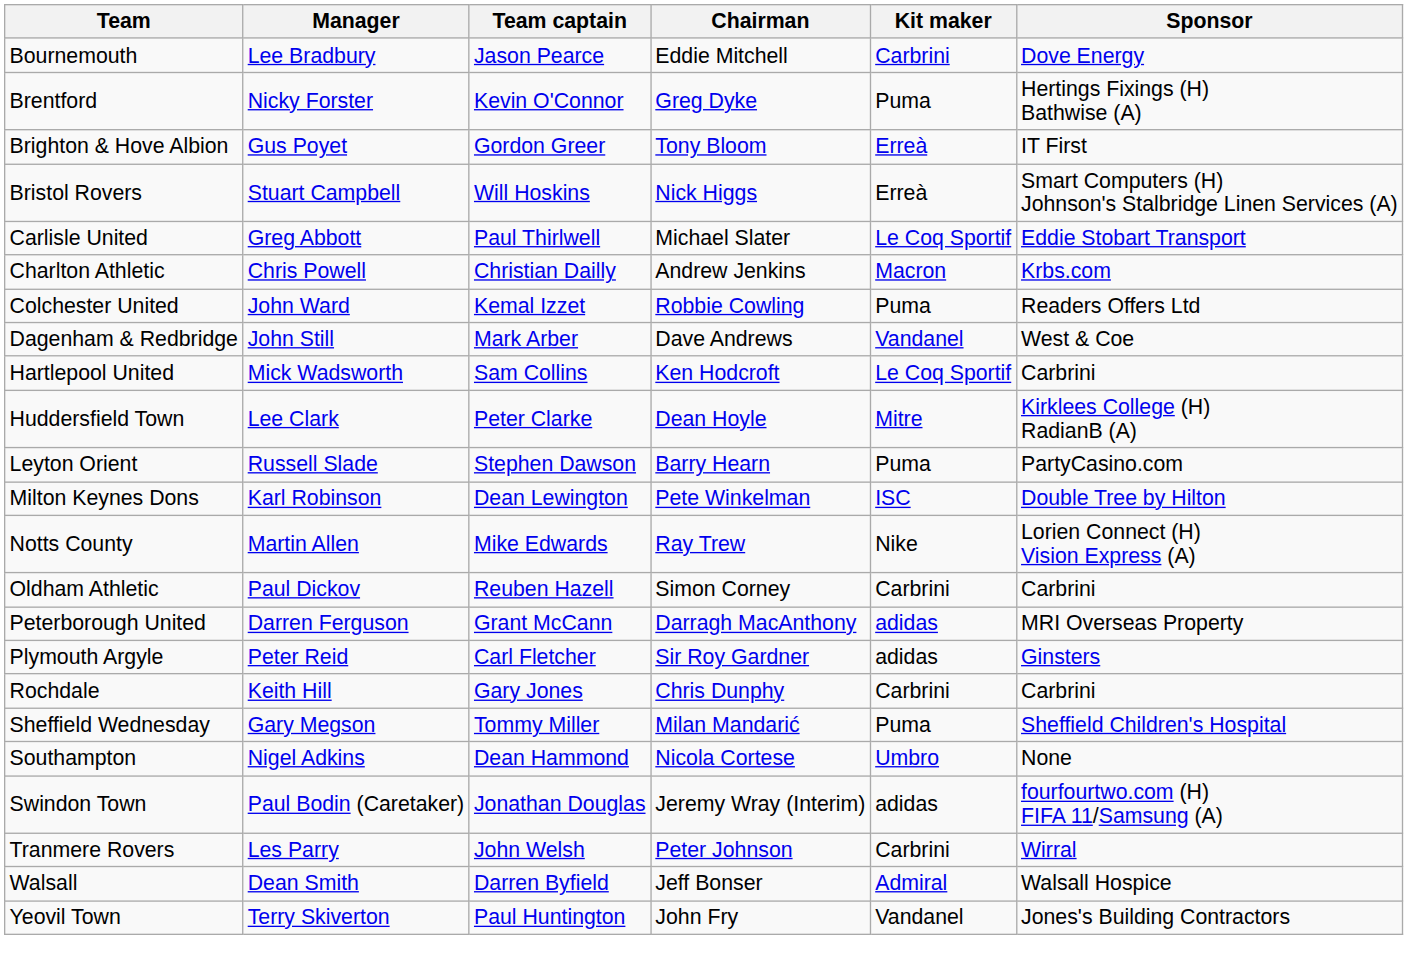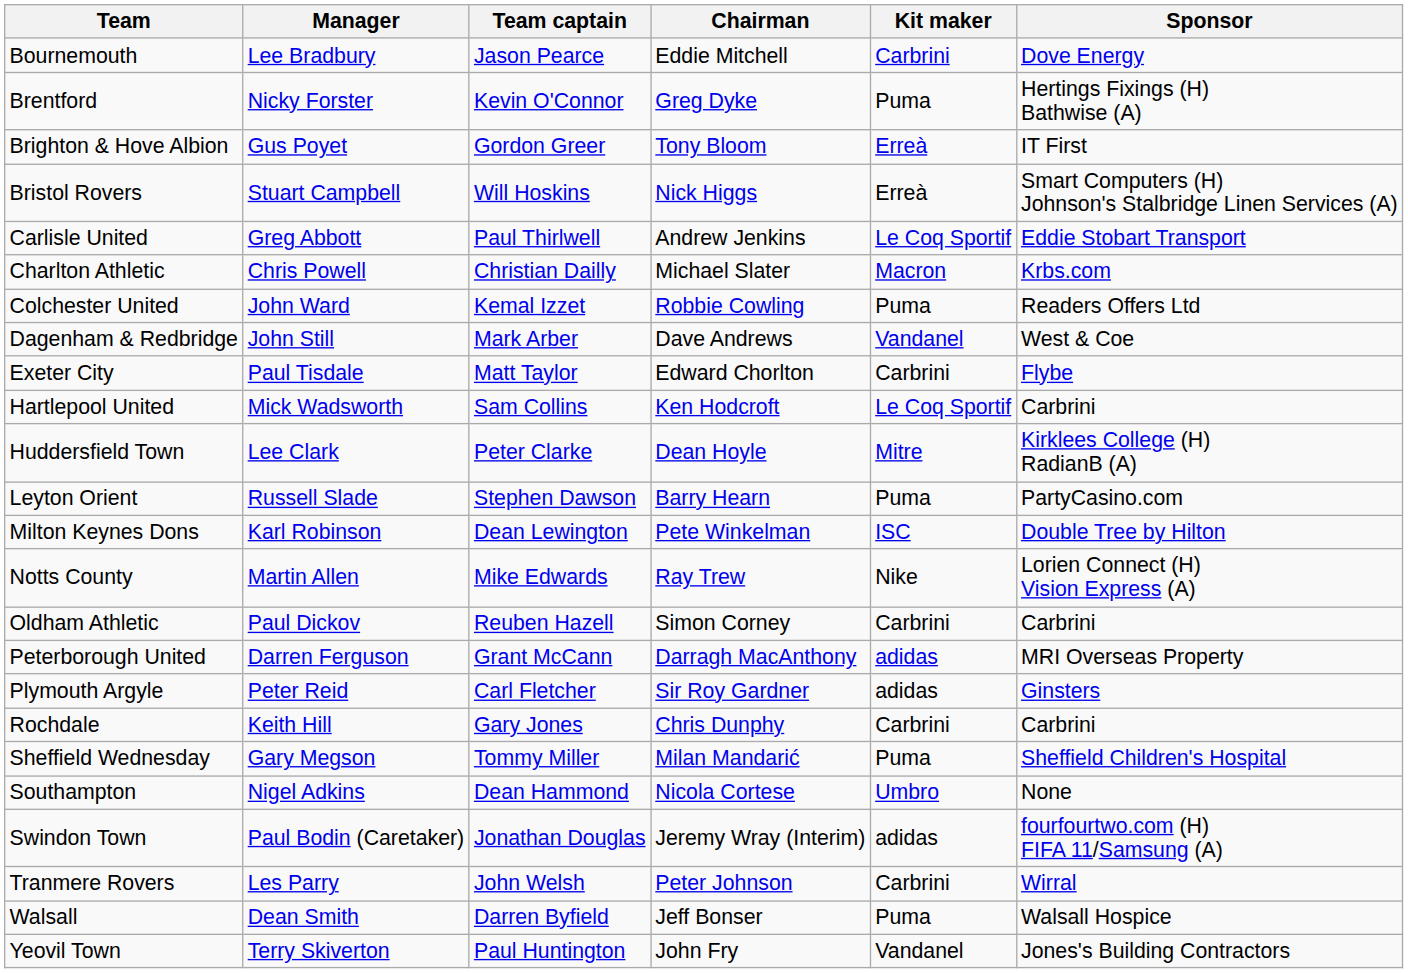 <table class="wikitable">
 <tr>
 <th>Team</th>
 <th>Manager</th>
 <th>Team captain</th>
 <th>Chairman</th>
 <th>Kit maker</th>
 <th>Sponsor</th>
 </tr>
 <tr>
 <td>Bournemouth</td>
 <td> <a href='#'>Lee Bradbury</a></td>
 <td> <a href='#'>Jason Pearce</a></td>
 <td> Eddie Mitchell</td>
 <td><a href='#'>Carbrini</a></td>
 <td><a href='#'>Dove Energy</a></td>
 </tr>
 <tr>
 <td>Brentford</td>
 <td> <a href='#'>Nicky Forster</a></td>
 <td> <a href='#'>Kevin O'Connor</a></td>
 <td> <a href='#'>Greg Dyke</a></td>
 <td>Puma</td>
 <td>Hertings Fixings (H)<br>Bathwise (A)</td>
 </tr>
 <tr>
 <td>Brighton & Hove Albion</td>
 <td> <a href='#'>Gus Poyet</a></td>
 <td> <a href='#'>Gordon Greer</a></td>
 <td> <a href='#'>Tony Bloom</a></td>
 <td><a href='#'>Erreà</a></td>
 <td>IT First</td>
 </tr>
 <tr>
 <td>Bristol Rovers</td>
 <td> <a href='#'>Stuart Campbell</a></td>
 <td> <a href='#'>Will Hoskins</a></td>
 <td> <a href='#'>Nick Higgs</a></td>
 <td>Erreà</td>
 <td>Smart Computers (H)<br>Johnson's Stalbridge Linen Services (A)</td>
 </tr>
 <tr>
 <td>Carlisle United</td>
 <td> <a href='#'>Greg Abbott</a></td>
 <td> <a href='#'>Paul Thirlwell</a></td>
-<td> Michael Slater</td>
+<td> Andrew Jenkins</td>
 <td><a href='#'>Le Coq Sportif</a></td>
 <td><a href='#'>Eddie Stobart Transport</a></td>
 </tr>
 <tr>
 <td>Charlton Athletic</td>
 <td> <a href='#'>Chris Powell</a></td>
 <td> <a href='#'>Christian Dailly</a></td>
-<td> Andrew Jenkins</td>
+<td> Michael Slater</td>
 <td><a href='#'>Macron</a></td>
 <td><a href='#'>Krbs.com</a></td>
 </tr>
 <tr>
 <td>Colchester United</td>
 <td> <a href='#'>John Ward</a></td>
 <td> <a href='#'>Kemal Izzet</a></td>
 <td> <a href='#'>Robbie Cowling</a></td>
 <td>Puma</td>
 <td>Readers Offers Ltd</td>
 </tr>
 <tr>
 <td>Dagenham & Redbridge</td>
 <td> <a href='#'>John Still</a></td>
 <td> <a href='#'>Mark Arber</a></td>
 <td> Dave Andrews</td>
 <td><a href='#'>Vandanel</a></td>
 <td>West & Coe</td>
+</tr>
+<tr>
+<td>Exeter City</td>
+<td> <a href='#'>Paul Tisdale</a></td>
+<td> <a href='#'>Matt Taylor</a></td>
+<td> Edward Chorlton</td>
+<td>Carbrini</td>
+<td><a href='#'>Flybe</a></td>
 </tr>
 <tr>
 <td>Hartlepool United</td>
 <td> <a href='#'>Mick Wadsworth</a></td>
 <td> <a href='#'>Sam Collins</a></td>
 <td> <a href='#'>Ken Hodcroft</a></td>
 <td><a href='#'>Le Coq Sportif</a></td>
 <td>Carbrini</td>
 </tr>
 <tr>
 <td>Huddersfield Town</td>
 <td> <a href='#'>Lee Clark</a></td>
 <td> <a href='#'>Peter Clarke</a></td>
 <td> <a href='#'>Dean Hoyle</a></td>
 <td><a href='#'>Mitre</a></td>
 <td><a href='#'>Kirklees College</a> (H)<br>RadianB (A)</td>
 </tr>
 <tr>
 <td>Leyton Orient</td>
 <td> <a href='#'>Russell Slade</a></td>
 <td> <a href='#'>Stephen Dawson</a></td>
 <td> <a href='#'>Barry Hearn</a></td>
 <td>Puma</td>
 <td>PartyCasino.com</td>
 </tr>
 <tr>
 <td>Milton Keynes Dons</td>
 <td> <a href='#'>Karl Robinson</a></td>
 <td> <a href='#'>Dean Lewington</a></td>
 <td> <a href='#'>Pete Winkelman</a></td>
 <td><a href='#'>ISC</a></td>
 <td><a href='#'>Double Tree by Hilton</a></td>
 </tr>
 <tr>
 <td>Notts County</td>
 <td> <a href='#'>Martin Allen</a></td>
 <td> <a href='#'>Mike Edwards</a></td>
 <td> <a href='#'>Ray Trew</a></td>
 <td>Nike</td>
 <td>Lorien Connect (H)<br> <a href='#'>Vision Express</a> (A)</td>
 </tr>
 <tr>
 <td>Oldham Athletic</td>
 <td> <a href='#'>Paul Dickov</a></td>
 <td> <a href='#'>Reuben Hazell</a></td>
 <td> Simon Corney</td>
 <td>Carbrini</td>
 <td>Carbrini</td>
 </tr>
 <tr>
 <td>Peterborough United</td>
 <td> <a href='#'>Darren Ferguson</a></td>
 <td> <a href='#'>Grant McCann</a></td>
 <td> <a href='#'>Darragh MacAnthony</a></td>
 <td><a href='#'>adidas</a></td>
 <td>MRI Overseas Property</td>
 </tr>
 <tr>
 <td>Plymouth Argyle</td>
 <td> <a href='#'>Peter Reid</a></td>
 <td> <a href='#'>Carl Fletcher</a></td>
 <td> <a href='#'>Sir Roy Gardner</a></td>
 <td>adidas</td>
 <td><a href='#'>Ginsters</a></td>
 </tr>
 <tr>
 <td>Rochdale</td>
 <td> <a href='#'>Keith Hill</a></td>
 <td> <a href='#'>Gary Jones</a></td>
 <td> <a href='#'>Chris Dunphy</a></td>
 <td>Carbrini</td>
 <td>Carbrini</td>
 </tr>
 <tr>
 <td>Sheffield Wednesday</td>
 <td> <a href='#'>Gary Megson</a></td>
 <td> <a href='#'>Tommy Miller</a></td>
 <td> <a href='#'>Milan Mandarić</a></td>
 <td>Puma</td>
 <td><a href='#'>Sheffield Children's Hospital</a></td>
 </tr>
 <tr>
 <td>Southampton</td>
 <td> <a href='#'>Nigel Adkins</a></td>
 <td> <a href='#'>Dean Hammond</a></td>
 <td> <a href='#'>Nicola Cortese</a></td>
 <td><a href='#'>Umbro</a></td>
 <td>None</td>
 </tr>
 <tr>
 <td>Swindon Town</td>
 <td> <a href='#'>Paul Bodin</a> (Caretaker)</td>
 <td> <a href='#'>Jonathan Douglas</a></td>
 <td> Jeremy Wray (Interim)</td>
 <td>adidas</td>
 <td><a href='#'>fourfourtwo.com</a> (H)<br><a href='#'>FIFA 11</a>/<a href='#'>Samsung</a> (A)</td>
 </tr>
 <tr>
 <td>Tranmere Rovers</td>
 <td> <a href='#'>Les Parry</a></td>
 <td> <a href='#'>John Welsh</a></td>
 <td> <a href='#'>Peter Johnson</a></td>
 <td>Carbrini</td>
 <td><a href='#'>Wirral</a></td>
 </tr>
 <tr>
 <td>Walsall</td>
 <td> <a href='#'>Dean Smith</a></td>
 <td> <a href='#'>Darren Byfield</a></td>
 <td> Jeff Bonser</td>
-<td><a href='#'>Admiral</a></td>
+<td>Puma</td>
 <td>Walsall Hospice</td>
 </tr>
 <tr>
 <td>Yeovil Town</td>
 <td> <a href='#'>Terry Skiverton</a></td>
 <td> <a href='#'>Paul Huntington</a></td>
 <td> John Fry</td>
 <td>Vandanel</td>
 <td>Jones's Building Contractors</td>
 </tr>
 </table>
